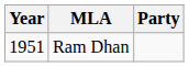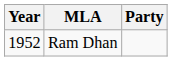 <table class="wikitable sortable">
 <tr>
 <th>Year</th>
 <th>MLA</th>
 <th colspan=2>Party</th>
 </tr>
 <tr>
-<td>1951</td>
+<td>1952</td>
 <td>Ram Dhan</td>
 <td></td>
 </tr>
 </table>
